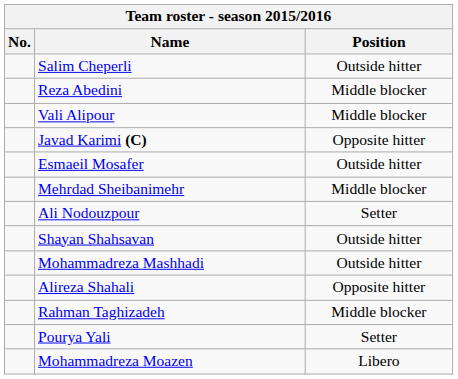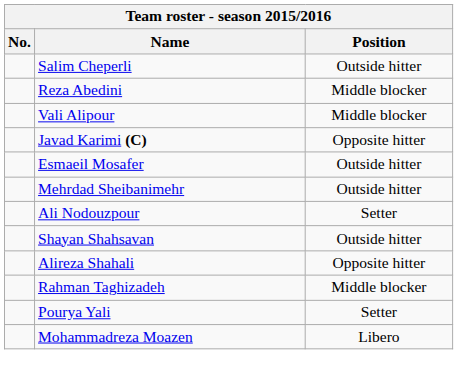 <table class="wikitable collapsible collapsed" style="font-size:100%; text-align:center;">
 <tr>
 <th colspan=3>Team roster - season 2015/2016</th>
 </tr>
 <tr>
 <th>No.</th>
 <th style="width:17em">Name</th>
 <th style="width:9em">Position</th>
 </tr>
 <tr>
 <td></td>
 <td align=left> <a href='#'>Salim Cheperli</a></td>
 <td>Outside hitter</td>
 </tr>
 <tr>
 <td></td>
 <td align=left> <a href='#'>Reza Abedini</a></td>
 <td>Middle blocker</td>
 </tr>
 <tr>
 <td></td>
 <td align=left> <a href='#'>Vali Alipour</a></td>
 <td>Middle blocker</td>
 </tr>
 <tr>
 <td></td>
 <td align=left> <a href='#'>Javad Karimi</a> <strong>(C)</strong></td>
 <td>Opposite hitter</td>
 </tr>
 <tr>
 <td></td>
 <td align=left> <a href='#'>Esmaeil Mosafer</a></td>
 <td>Outside hitter</td>
 </tr>
 <tr>
 <td></td>
 <td align=left> <a href='#'>Mehrdad Sheibanimehr</a></td>
-<td>Middle blocker</td>
+<td>Outside hitter</td>
 </tr>
 <tr>
 <td></td>
 <td align=left> <a href='#'>Ali Nodouzpour</a></td>
 <td>Setter</td>
 </tr>
 <tr>
 <td></td>
 <td align=left> <a href='#'>Shayan Shahsavan</a></td>
-<td>Outside hitter</td>
-</tr>
-<tr>
-<td></td>
-<td align=left> <a href='#'>Mohammadreza Mashhadi</a></td>
 <td>Outside hitter</td>
 </tr>
 <tr>
 <td></td>
 <td align=left> <a href='#'>Alireza Shahali</a></td>
 <td>Opposite hitter</td>
 </tr>
 <tr>
 <td></td>
 <td align=left> <a href='#'>Rahman Taghizadeh</a></td>
 <td>Middle blocker</td>
 </tr>
 <tr>
 <td></td>
 <td align=left> <a href='#'>Pourya Yali</a></td>
 <td>Setter</td>
 </tr>
 <tr>
 <td></td>
 <td align=left> <a href='#'>Mohammadreza Moazen</a></td>
 <td>Libero</td>
 </tr>
 </table>
